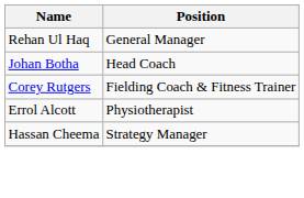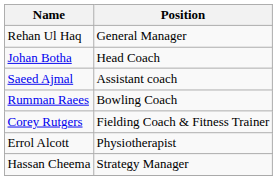 <table class="wikitable"  style="font-size:85%;">
 <tr>
 <th>Name</th>
 <th>Position</th>
 </tr>
 <tr>
 <td>Rehan Ul Haq</td>
 <td>General Manager</td>
 </tr>
 <tr>
 <td><a href='#'>Johan Botha</a></td>
 <td>Head Coach</td>
+</tr>
+<tr>
+<td><a href='#'>Saeed Ajmal</a></td>
+<td>Assistant coach</td>
+</tr>
+<tr>
+<td><a href='#'>Rumman Raees</a></td>
+<td>Bowling Coach</td>
 </tr>
 <tr>
 <td><a href='#'>Corey Rutgers</a></td>
 <td>Fielding Coach & Fitness Trainer</td>
 </tr>
 <tr>
 <td>Errol Alcott</td>
 <td>Physiotherapist</td>
 </tr>
 <tr>
 <td>Hassan Cheema</td>
 <td>Strategy Manager</td>
 </tr>
 <tr>
 </tr>
 </table>
